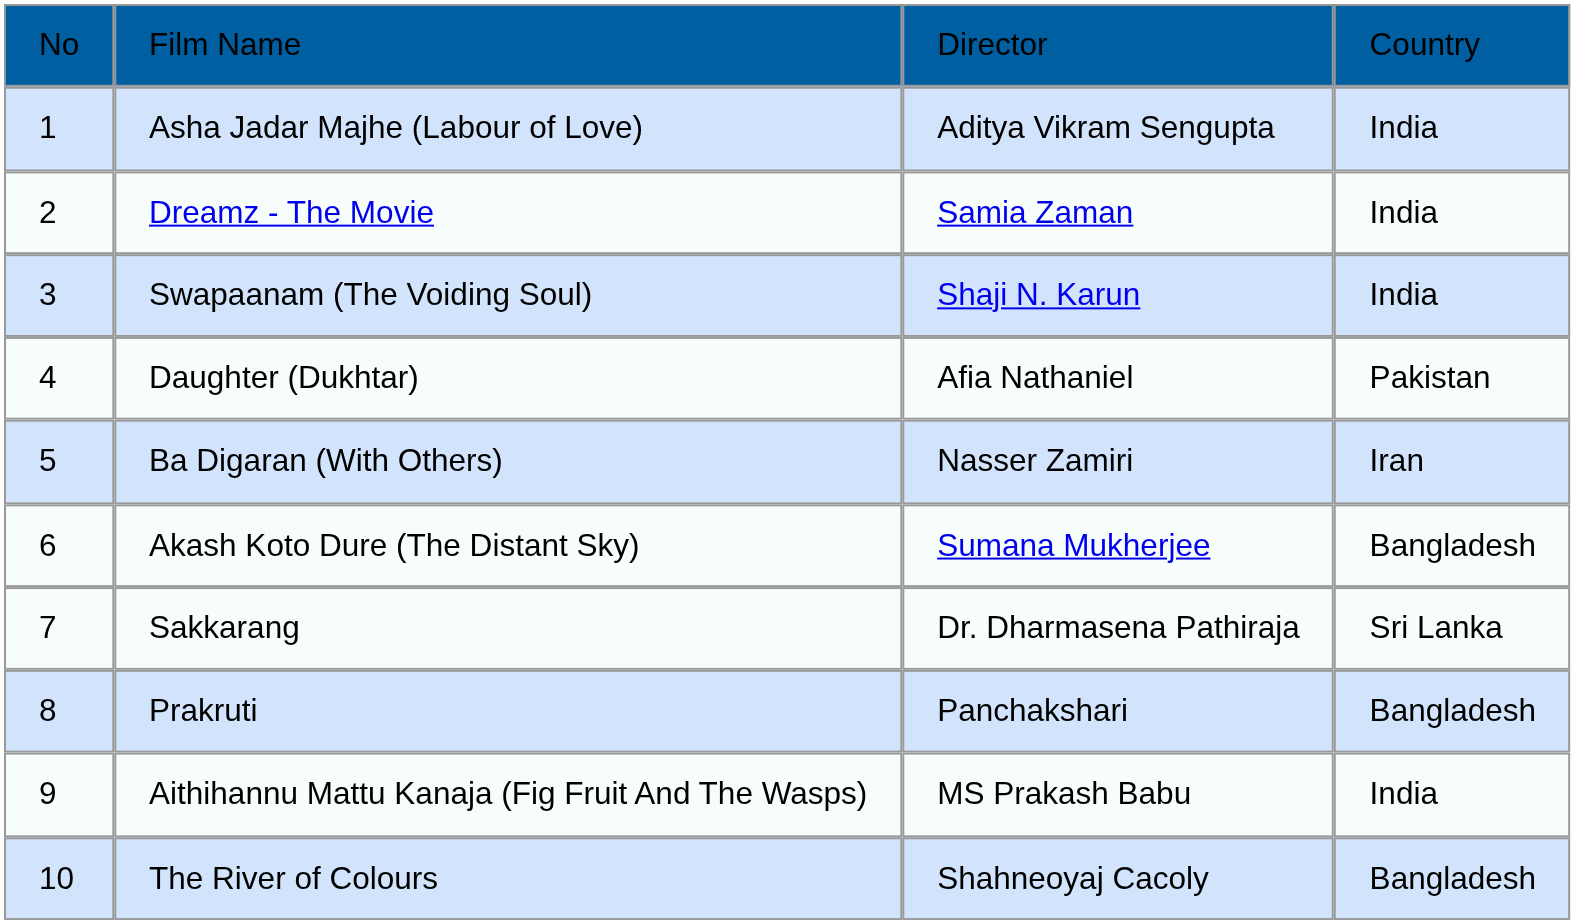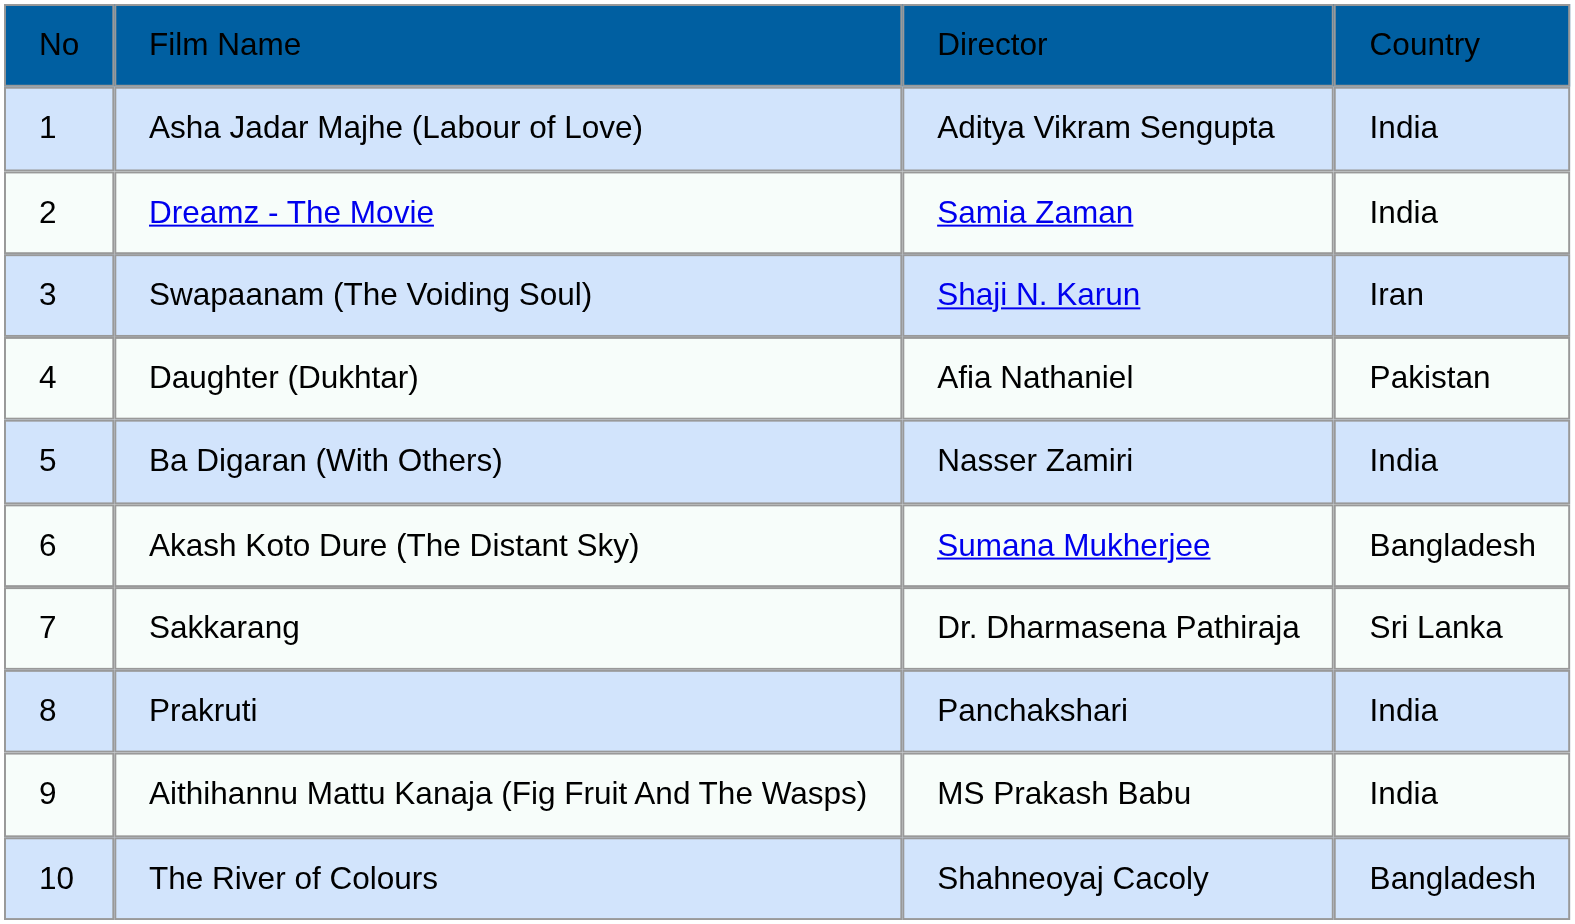 <table style="border-spacing:0;">
 <tr>
 <td style="background-color:#005fa1;border:0.05pt solid #999999;padding-top:0.116in;padding-bottom:0.116in;padding-left:0.1743in;padding-right:0.1743in;"><div>No</div></td>
 <td style="background-color:#005fa1;border:0.05pt solid #999999;padding-top:0.116in;padding-bottom:0.116in;padding-left:0.1743in;padding-right:0.1743in;">Film Name</td>
 <td style="background-color:#005fa1;border:0.05pt solid #999999;padding-top:0.116in;padding-bottom:0.116in;padding-left:0.1743in;padding-right:0.1743in;">Director</td>
 <td style="background-color:#005fa1;border:0.05pt solid #999999;padding-top:0.116in;padding-bottom:0.116in;padding-left:0.1743in;padding-right:0.1743in;">Country</td>
 </tr>
 <tr>
 <td style="background-color:#d2e4fc;border:0.05pt solid #999999;padding-top:0.116in;padding-bottom:0.116in;padding-left:0.1743in;padding-right:0.1743in;"><div>1</div></td>
 <td style="background-color:#d2e4fc;border:0.05pt solid #999999;padding-top:0.116in;padding-bottom:0.116in;padding-left:0.1743in;padding-right:0.1743in;">Asha Jadar Majhe (Labour of Love)</td>
 <td style="background-color:#d2e4fc;border:0.05pt solid #999999;padding-top:0.116in;padding-bottom:0.116in;padding-left:0.1743in;padding-right:0.1743in;">Aditya Vikram Sengupta</td>
 <td style="background-color:#d2e4fc;border:0.05pt solid #999999;padding-top:0.116in;padding-bottom:0.116in;padding-left:0.1743in;padding-right:0.1743in;">India</td>
 </tr>
 <tr>
 <td style="background-color:#f7fdfa;border:0.05pt solid #999999;padding-top:0.116in;padding-bottom:0.116in;padding-left:0.1743in;padding-right:0.1743in;"><div>2</div></td>
 <td style="background-color:#f7fdfa;border:0.05pt solid #999999;padding-top:0.116in;padding-bottom:0.116in;padding-left:0.1743in;padding-right:0.1743in;"><a href='#'>Dreamz - The Movie</a></td>
 <td style="background-color:#f7fdfa;border:0.05pt solid #999999;padding-top:0.116in;padding-bottom:0.116in;padding-left:0.1743in;padding-right:0.1743in;"><a href='#'>Samia Zaman</a></td>
 <td style="background-color:#f7fdfa;border:0.05pt solid #999999;padding-top:0.116in;padding-bottom:0.116in;padding-left:0.1743in;padding-right:0.1743in;">India</td>
 </tr>
 <tr>
 <td style="background-color:#d2e4fc;border:0.05pt solid #999999;padding-top:0.116in;padding-bottom:0.116in;padding-left:0.1743in;padding-right:0.1743in;"><div>3</div></td>
 <td style="background-color:#d2e4fc;border:0.05pt solid #999999;padding-top:0.116in;padding-bottom:0.116in;padding-left:0.1743in;padding-right:0.1743in;">Swapaanam (The Voiding Soul)</td>
 <td style="background-color:#d2e4fc;border:0.05pt solid #999999;padding-top:0.116in;padding-bottom:0.116in;padding-left:0.1743in;padding-right:0.1743in;"><a href='#'>Shaji N. Karun</a></td>
-<td style="background-color:#d2e4fc;border:0.05pt solid #999999;padding-top:0.116in;padding-bottom:0.116in;padding-left:0.1743in;padding-right:0.1743in;">India</td>
+<td style="background-color:#d2e4fc;border:0.05pt solid #999999;padding-top:0.116in;padding-bottom:0.116in;padding-left:0.1743in;padding-right:0.1743in;">Iran</td>
 </tr>
 <tr>
 <td style="background-color:#f7fdfa;border:0.05pt solid #999999;padding-top:0.116in;padding-bottom:0.116in;padding-left:0.1743in;padding-right:0.1743in;"><div>4</div></td>
 <td style="background-color:#f7fdfa;border:0.05pt solid #999999;padding-top:0.116in;padding-bottom:0.116in;padding-left:0.1743in;padding-right:0.1743in;">Daughter (Dukhtar)</td>
 <td style="background-color:#f7fdfa;border:0.05pt solid #999999;padding-top:0.116in;padding-bottom:0.116in;padding-left:0.1743in;padding-right:0.1743in;">Afia Nathaniel</td>
 <td style="background-color:#f7fdfa;border:0.05pt solid #999999;padding-top:0.116in;padding-bottom:0.116in;padding-left:0.1743in;padding-right:0.1743in;">Pakistan</td>
 </tr>
 <tr>
 <td style="background-color:#d2e4fc;border:0.05pt solid #999999;padding-top:0.116in;padding-bottom:0.116in;padding-left:0.1743in;padding-right:0.1743in;"><div>5</div></td>
 <td style="background-color:#d2e4fc;border:0.05pt solid #999999;padding-top:0.116in;padding-bottom:0.116in;padding-left:0.1743in;padding-right:0.1743in;">Ba Digaran (With Others)</td>
 <td style="background-color:#d2e4fc;border:0.05pt solid #999999;padding-top:0.116in;padding-bottom:0.116in;padding-left:0.1743in;padding-right:0.1743in;">Nasser Zamiri</td>
-<td style="background-color:#d2e4fc;border:0.05pt solid #999999;padding-top:0.116in;padding-bottom:0.116in;padding-left:0.1743in;padding-right:0.1743in;">Iran</td>
+<td style="background-color:#d2e4fc;border:0.05pt solid #999999;padding-top:0.116in;padding-bottom:0.116in;padding-left:0.1743in;padding-right:0.1743in;">India</td>
 </tr>
 <tr>
 <td style="background-color:#f7fdfa;border:0.05pt solid #999999;padding-top:0.116in;padding-bottom:0.116in;padding-left:0.1743in;padding-right:0.1743in;"><div>6</div></td>
 <td style="background-color:#f7fdfa;border:0.05pt solid #999999;padding-top:0.116in;padding-bottom:0.116in;padding-left:0.1743in;padding-right:0.1743in;">Akash Koto Dure (The Distant Sky)</td>
 <td style="background-color:#f7fdfa;border:0.05pt solid #999999;padding-top:0.116in;padding-bottom:0.116in;padding-left:0.1743in;padding-right:0.1743in;"><a href='#'>Sumana Mukherjee</a></td>
 <td style="background-color:#f7fdfa;border:0.05pt solid #999999;padding-top:0.116in;padding-bottom:0.116in;padding-left:0.1743in;padding-right:0.1743in;">Bangladesh</td>
 </tr>
 <tr>
 <td style="background-color:#f7fdfa;border:0.05pt solid #999999;padding-top:0.116in;padding-bottom:0.116in;padding-left:0.1743in;padding-right:0.1743in;"><div>7</div></td>
 <td style="background-color:#f7fdfa;border:0.05pt solid #999999;padding-top:0.116in;padding-bottom:0.116in;padding-left:0.1743in;padding-right:0.1743in;">Sakkarang</td>
 <td style="background-color:#f7fdfa;border:0.05pt solid #999999;padding-top:0.116in;padding-bottom:0.116in;padding-left:0.1743in;padding-right:0.1743in;">Dr. Dharmasena Pathiraja</td>
 <td style="background-color:#f7fdfa;border:0.05pt solid #999999;padding-top:0.116in;padding-bottom:0.116in;padding-left:0.1743in;padding-right:0.1743in;">Sri Lanka</td>
 </tr>
 <tr>
 <td style="background-color:#d2e4fc;border:0.05pt solid #999999;padding-top:0.116in;padding-bottom:0.116in;padding-left:0.1743in;padding-right:0.1743in;"><div>8</div></td>
 <td style="background-color:#d2e4fc;border:0.05pt solid #999999;padding-top:0.116in;padding-bottom:0.116in;padding-left:0.1743in;padding-right:0.1743in;">Prakruti</td>
 <td style="background-color:#d2e4fc;border:0.05pt solid #999999;padding-top:0.116in;padding-bottom:0.116in;padding-left:0.1743in;padding-right:0.1743in;">Panchakshari</td>
-<td style="background-color:#d2e4fc;border:0.05pt solid #999999;padding-top:0.116in;padding-bottom:0.116in;padding-left:0.1743in;padding-right:0.1743in;">Bangladesh</td>
+<td style="background-color:#d2e4fc;border:0.05pt solid #999999;padding-top:0.116in;padding-bottom:0.116in;padding-left:0.1743in;padding-right:0.1743in;">India</td>
 </tr>
 <tr>
 <td style="background-color:#f7fdfa;border:0.05pt solid #999999;padding-top:0.116in;padding-bottom:0.116in;padding-left:0.1743in;padding-right:0.1743in;"><div>9</div></td>
 <td style="background-color:#f7fdfa;border:0.05pt solid #999999;padding-top:0.116in;padding-bottom:0.116in;padding-left:0.1743in;padding-right:0.1743in;">Aithihannu Mattu Kanaja (Fig Fruit And The Wasps)</td>
 <td style="background-color:#f7fdfa;border:0.05pt solid #999999;padding-top:0.116in;padding-bottom:0.116in;padding-left:0.1743in;padding-right:0.1743in;">MS Prakash Babu</td>
 <td style="background-color:#f7fdfa;border:0.05pt solid #999999;padding-top:0.116in;padding-bottom:0.116in;padding-left:0.1743in;padding-right:0.1743in;">India</td>
 </tr>
 <tr>
 <td style="background-color:#d2e4fc;border:0.05pt solid #999999;padding-top:0.116in;padding-bottom:0.116in;padding-left:0.1743in;padding-right:0.1743in;"><div>10</div></td>
 <td style="background-color:#d2e4fc;border:0.05pt solid #999999;padding-top:0.116in;padding-bottom:0.116in;padding-left:0.1743in;padding-right:0.1743in;">The River of Colours</td>
 <td style="background-color:#d2e4fc;border:0.05pt solid #999999;padding-top:0.116in;padding-bottom:0.116in;padding-left:0.1743in;padding-right:0.1743in;">Shahneoyaj Cacoly</td>
 <td style="background-color:#d2e4fc;border:0.05pt solid #999999;padding-top:0.116in;padding-bottom:0.116in;padding-left:0.1743in;padding-right:0.1743in;">Bangladesh</td>
 </tr>
 </table>
